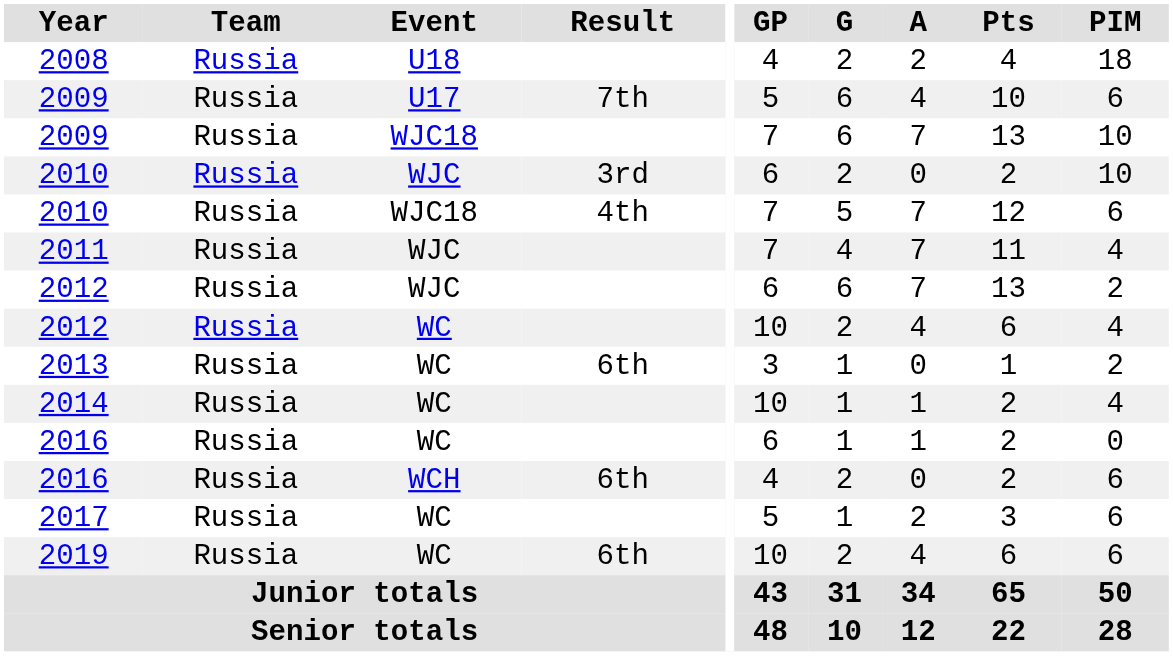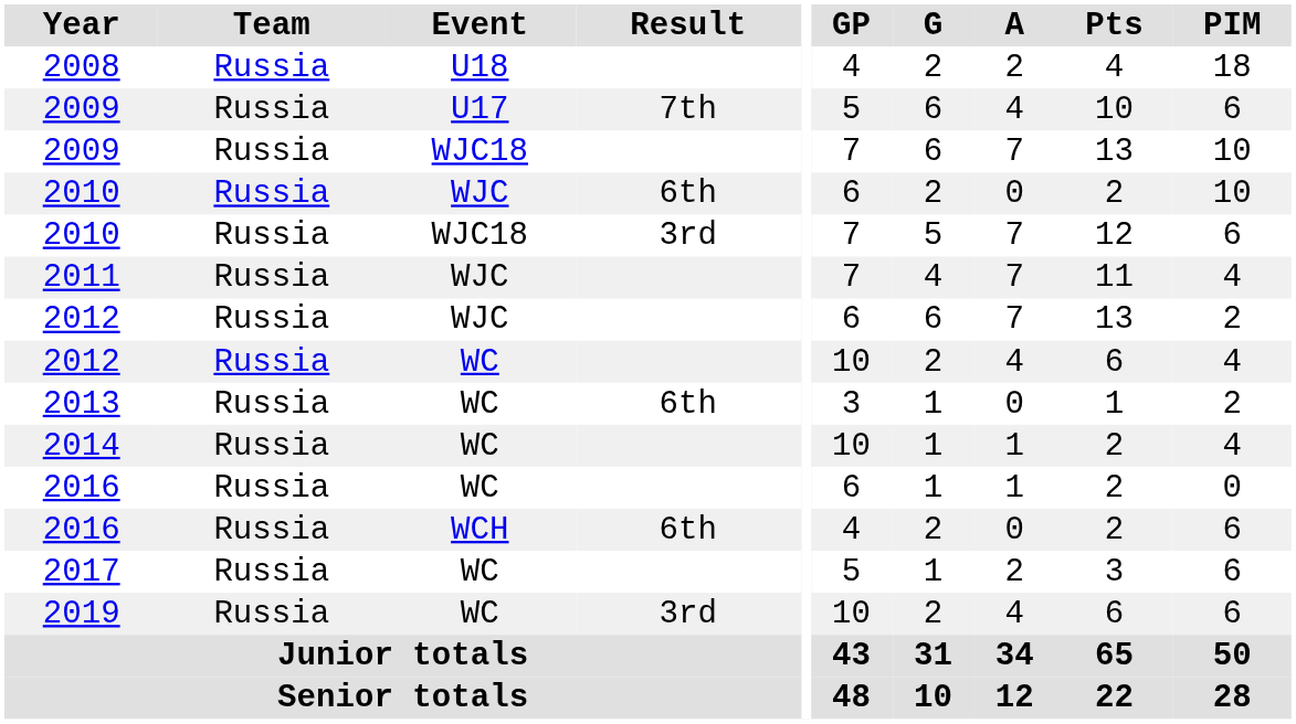 <table border="0" cellpadding="1" cellspacing="0" ID="Table3" style="text-align:center; width:40em;">
 <tr bgcolor="#e0e0e0">
 <th>Year</th>
 <th>Team</th>
 <th>Event</th>
 <th>Result</th>
 <th rowspan="99" bgcolor="#ffffff"></th>
 <th>GP</th>
 <th>G</th>
 <th>A</th>
 <th>Pts</th>
 <th>PIM</th>
 </tr>
 <tr>
 <td><a href='#'>2008</a></td>
 <td><a href='#'>Russia</a></td>
 <td><a href='#'>U18</a></td>
 <td></td>
 <td>4</td>
 <td>2</td>
 <td>2</td>
 <td>4</td>
 <td>18</td>
 </tr>
 <tr bgcolor=#f0f0f0>
 <td><a href='#'>2009</a></td>
 <td>Russia</td>
 <td><a href='#'>U17</a></td>
 <td>7th</td>
 <td>5</td>
 <td>6</td>
 <td>4</td>
 <td>10</td>
 <td>6</td>
 </tr>
 <tr>
 <td><a href='#'>2009</a></td>
 <td>Russia</td>
 <td><a href='#'>WJC18</a></td>
 <td></td>
 <td>7</td>
 <td>6</td>
 <td>7</td>
 <td>13</td>
 <td>10</td>
 </tr>
 <tr bgcolor=#f0f0f0>
 <td><a href='#'>2010</a></td>
 <td><a href='#'>Russia</a></td>
 <td><a href='#'>WJC</a></td>
-<td>3rd</td>
+<td>6th</td>
 <td>6</td>
 <td>2</td>
 <td>0</td>
 <td>2</td>
 <td>10</td>
 </tr>
 <tr>
 <td><a href='#'>2010</a></td>
 <td>Russia</td>
 <td>WJC18</td>
-<td>4th</td>
+<td>3rd</td>
 <td>7</td>
 <td>5</td>
 <td>7</td>
 <td>12</td>
 <td>6</td>
 </tr>
 <tr bgcolor=#f0f0f0>
 <td><a href='#'>2011</a></td>
 <td>Russia</td>
 <td>WJC</td>
 <td></td>
 <td>7</td>
 <td>4</td>
 <td>7</td>
 <td>11</td>
 <td>4</td>
 </tr>
 <tr>
 <td><a href='#'>2012</a></td>
 <td>Russia</td>
 <td>WJC</td>
 <td></td>
 <td>6</td>
 <td>6</td>
 <td>7</td>
 <td>13</td>
 <td>2</td>
 </tr>
 <tr bgcolor=#f0f0f0>
 <td><a href='#'>2012</a></td>
 <td><a href='#'>Russia</a></td>
 <td><a href='#'>WC</a></td>
 <td></td>
 <td>10</td>
 <td>2</td>
 <td>4</td>
 <td>6</td>
 <td>4</td>
 </tr>
 <tr>
 <td><a href='#'>2013</a></td>
 <td>Russia</td>
 <td>WC</td>
 <td>6th</td>
 <td>3</td>
 <td>1</td>
 <td>0</td>
 <td>1</td>
 <td>2</td>
 </tr>
 <tr bgcolor=#f0f0f0>
 <td><a href='#'>2014</a></td>
 <td>Russia</td>
 <td>WC</td>
 <td></td>
 <td>10</td>
 <td>1</td>
 <td>1</td>
 <td>2</td>
 <td>4</td>
 </tr>
 <tr>
 <td><a href='#'>2016</a></td>
 <td>Russia</td>
 <td>WC</td>
 <td></td>
 <td>6</td>
 <td>1</td>
 <td>1</td>
 <td>2</td>
 <td>0</td>
 </tr>
 <tr bgcolor=#f0f0f0>
 <td><a href='#'>2016</a></td>
 <td>Russia</td>
 <td><a href='#'>WCH</a></td>
 <td>6th</td>
 <td>4</td>
 <td>2</td>
 <td>0</td>
 <td>2</td>
 <td>6</td>
 </tr>
 <tr>
 <td><a href='#'>2017</a></td>
 <td>Russia</td>
 <td>WC</td>
 <td></td>
 <td>5</td>
 <td>1</td>
 <td>2</td>
 <td>3</td>
 <td>6</td>
 </tr>
 <tr bgcolor=#f0f0f0>
 <td><a href='#'>2019</a></td>
 <td>Russia</td>
 <td>WC</td>
-<td>6th</td>
+<td>3rd</td>
 <td>10</td>
 <td>2</td>
 <td>4</td>
 <td>6</td>
 <td>6</td>
 </tr>
 <tr bgcolor=#e0e0e0>
 <th colspan="4">Junior totals</th>
 <th>43</th>
 <th>31</th>
 <th>34</th>
 <th>65</th>
 <th>50</th>
 </tr>
 <tr bgcolor="#e0e0e0">
 <th colspan="4">Senior totals</th>
 <th>48</th>
 <th>10</th>
 <th>12</th>
 <th>22</th>
 <th>28</th>
 </tr>
 </table>
